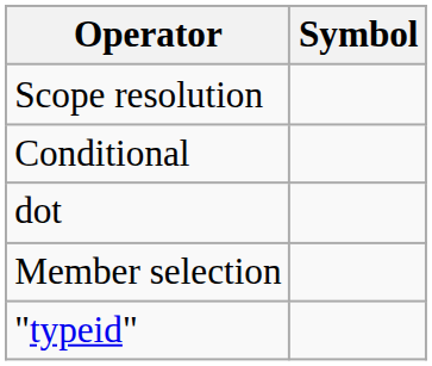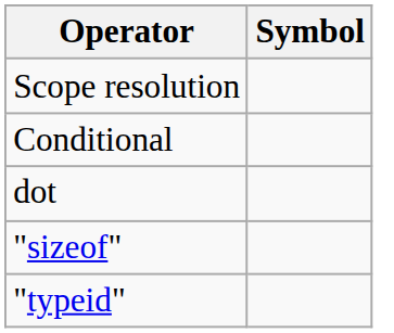 <table class="wikitable plainrowheaders floatright">
 <tr>
 <th>Operator</th>
 <th>Symbol</th>
 </tr>
 <tr>
 <td>Scope resolution</td>
 <td></td>
 </tr>
 <tr>
 <td>Conditional</td>
 <td></td>
 </tr>
 <tr>
 <td>dot</td>
 <td></td>
 </tr>
 <tr>
-<td>Member selection</td>
+<td>"<a href='#'>sizeof</a>"</td>
 <td></td>
 </tr>
 <tr>
 <td>"<a href='#'>typeid</a>"</td>
 <td></td>
 </tr>
 </table>
